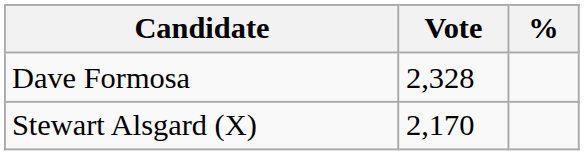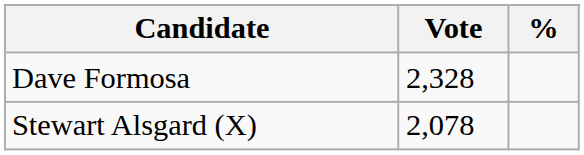 <table class="wikitable">
 <tr>
 <th bgcolor="#DDDDFF" width="200px">Candidate</th>
 <th bgcolor="#DDDDFF" width="50px">Vote</th>
 <th bgcolor="#DDDDFF" width="30px">%</th>
 </tr>
 <tr>
 <td>Dave Formosa</td>
 <td>2,328</td>
 <td></td>
 </tr>
 <tr>
 <td>Stewart Alsgard (X)</td>
-<td>2,170</td>
+<td>2,078</td>
 <td></td>
 </tr>
 </table>
